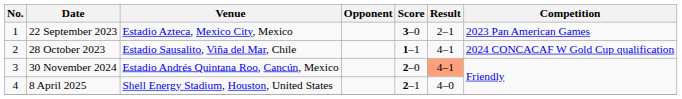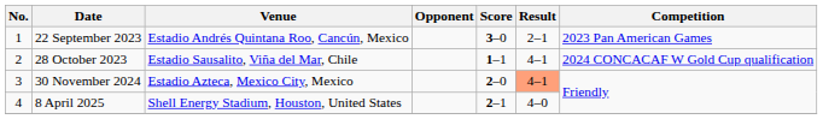 <table class="wikitable sortable">
 <tr>
 <th scope="col">No.</th>
 <th scope="col">Date</th>
 <th scope="col">Venue</th>
 <th scope="col">Opponent</th>
 <th scope="col">Score</th>
 <th scope="col">Result</th>
 <th scope="col">Competition</th>
 </tr>
 <tr>
 <td style="text-align: center">1</td>
 <td>22 September 2023</td>
-<td><a href='#'>Estadio Azteca</a>, <a href='#'>Mexico City</a>, Mexico</td>
+<td><a href='#'>Estadio Andrés Quintana Roo</a>, <a href='#'>Cancún</a>, Mexico</td>
 <td></td>
 <td style="text-align: center"><strong>3</strong>–0</td>
 <td style="text-align: center">2–1</td>
 <td><a href='#'>2023 Pan American Games</a></td>
 </tr>
 <tr>
 <td style="text-align: center">2</td>
 <td>28 October 2023</td>
 <td><a href='#'>Estadio Sausalito</a>, <a href='#'>Viña del Mar</a>, Chile</td>
 <td></td>
 <td style="text-align: center"><strong>1</strong>–1</td>
 <td style="text-align: center">4–1</td>
 <td><a href='#'>2024 CONCACAF W Gold Cup qualification</a></td>
 </tr>
 <tr>
 <td style="text-align: center">3</td>
 <td>30 November 2024</td>
-<td><a href='#'>Estadio Andrés Quintana Roo</a>, <a href='#'>Cancún</a>, Mexico</td>
+<td><a href='#'>Estadio Azteca</a>, <a href='#'>Mexico City</a>, Mexico</td>
 <td></td>
 <td style="text-align: center"><strong>2</strong>–0</td>
 <td style="background: lightsalmon; text-align: center">4–1</td>
 <td rowspan=2><a href='#'>Friendly</a></td>
 </tr>
 <tr>
 <td style="text-align: center">4</td>
 <td>8 April 2025</td>
 <td><a href='#'>Shell Energy Stadium</a>, <a href='#'>Houston</a>, United States</td>
 <td></td>
 <td style="text-align: center"><strong>2</strong>–1</td>
 <td style="text-align: center">4–0</td>
 </tr>
 <tr>
 </tr>
 </table>
